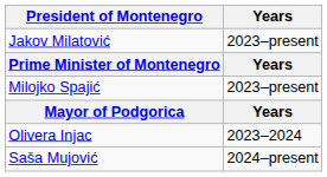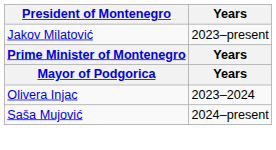 <table class="wikitable">
 <tr>
 <th><a href='#'>President of Montenegro</a></th>
 <th>Years</th>
 </tr>
 <tr>
 <td><a href='#'>Jakov Milatović</a></td>
 <td>2023–present</td>
 </tr>
 <tr>
 <th><a href='#'>Prime Minister of Montenegro</a></th>
 <th>Years</th>
 </tr>
 <tr>
-<td><a href='#'>Milojko Spajić</a></td>
-<td>2023–present</td>
-</tr>
-<tr>
 <th><a href='#'>Mayor of Podgorica</a></th>
 <th>Years</th>
 </tr>
 <tr>
 <td><a href='#'>Olivera Injac</a></td>
 <td>2023–2024</td>
 </tr>
 <tr>
 <td><a href='#'>Saša Mujović</a></td>
 <td>2024–present</td>
 </tr>
 </table>
